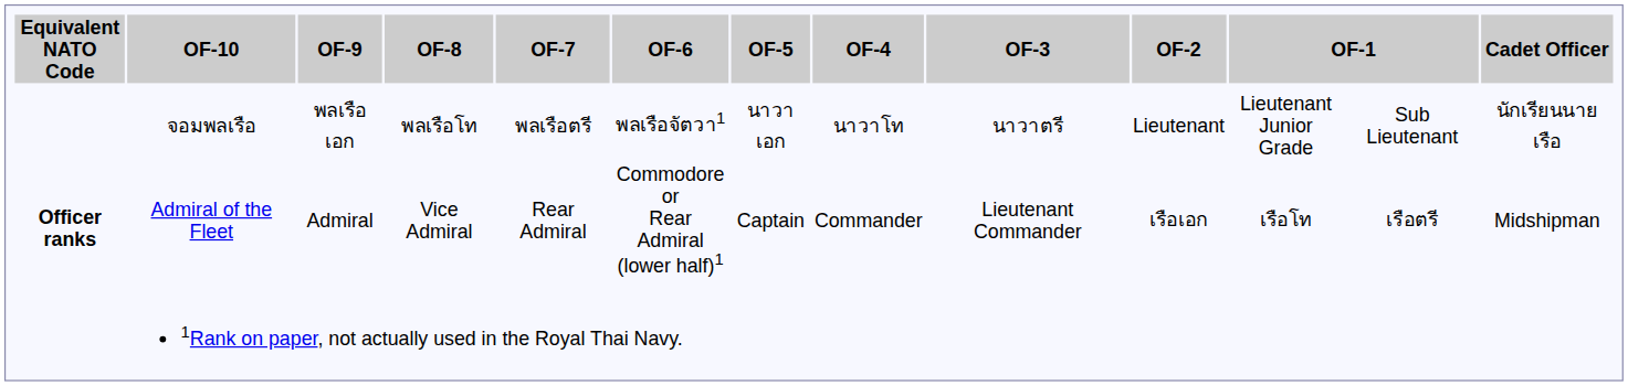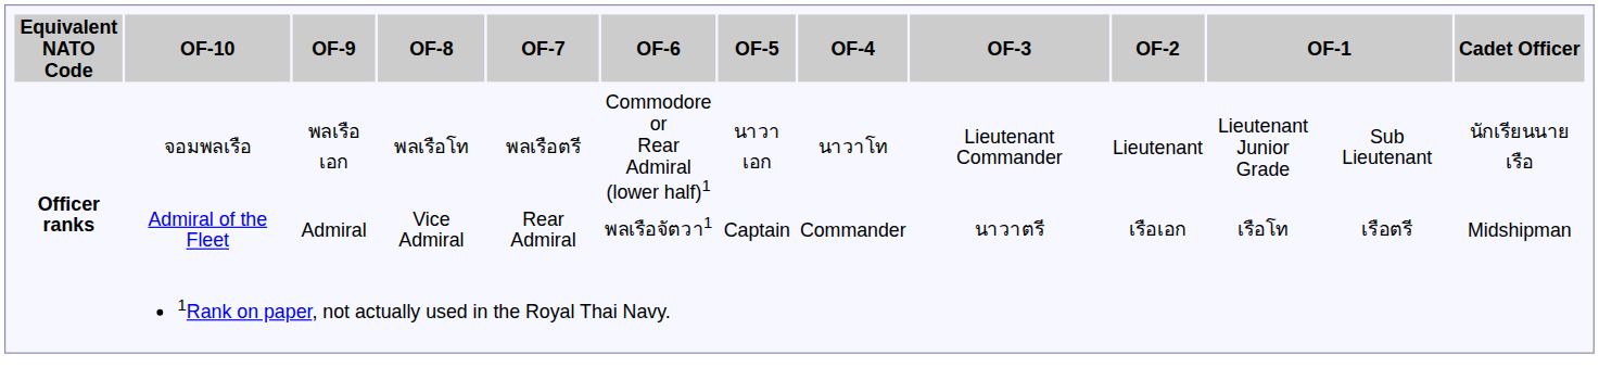 <table style="border:1px solid #8888aa; background:#f7f8ff; padding:5px; font-size:95%; margin:0 12px 12px 0;" style="margin:auto; width:100%;">
 <tr style="background-color:#CCCCCC;">
 <th>Equivalent<br>NATO Code</th>
 <th>OF-10</th>
 <th>OF-9</th>
 <th>OF-8</th>
 <th>OF-7</th>
 <th>OF-6</th>
 <th>OF-5</th>
 <th>OF-4</th>
 <th>OF-3</th>
 <th>OF-2</th>
 <th colspan=2>OF-1</th>
 <th>Cadet Officer</th>
 </tr>
 <tr style="text-align:center;">
 <td rowspan=4><strong>Officer<br>ranks</strong></td>
 <td></td>
 <td></td>
 <td></td>
 <td></td>
 <td></td>
 <td></td>
 <td></td>
 <td></td>
 <td></td>
 <td></td>
 <td></td>
 <td></td>
 </tr>
 <tr style="text-align:center;">
 <td>จอมพลเรือ</td>
 <td>พลเรือเอก</td>
 <td>พลเรือโท</td>
 <td>พลเรือตรี</td>
-<td>พลเรือจัตวา<sup>1</sup></td>
+<td>Commodore<br>or<br>Rear Admiral<br>(lower half)<sup>1</sup></td>
 <td>นาวาเอก</td>
 <td>นาวาโท</td>
-<td>นาวาตรี</td>
+<td>Lieutenant Commander</td>
 <td>Lieutenant</td>
 <td>Lieutenant<br>Junior Grade</td>
 <td>Sub Lieutenant</td>
 <td>นักเรียนนายเรือ</td>
 </tr>
 <tr style="text-align:center;">
 <td><a href='#'>Admiral of the Fleet</a></td>
 <td>Admiral</td>
 <td>Vice Admiral</td>
 <td>Rear Admiral</td>
-<td>Commodore<br>or<br>Rear Admiral<br>(lower half)<sup>1</sup></td>
+<td>พลเรือจัตวา<sup>1</sup></td>
 <td>Captain</td>
 <td>Commander</td>
-<td>Lieutenant Commander</td>
+<td>นาวาตรี</td>
 <td>เรือเอก</td>
 <td>เรือโท</td>
 <td>เรือตรี</td>
 <td>Midshipman</td>
 </tr>
 <tr>
 <td colspan = 12><br><ul><li><sup>1</sup><a href='#'>Rank on paper</a>, not actually used in the Royal Thai Navy.</li></ul></td>
 </tr>
 </table>
